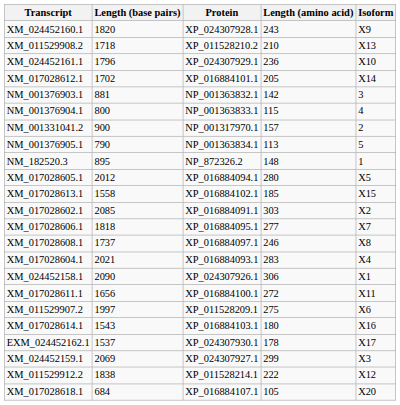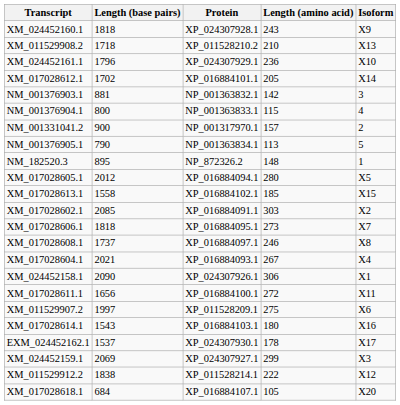 <table class="wikitable">
 <tr>
 <th>Transcript</th>
 <th>Length (base pairs)</th>
 <th>Protein</th>
 <th>Length (amino acid)</th>
 <th>Isoform</th>
 </tr>
 <tr>
 <td>XM_024452160.1</td>
-<td>1820</td>
+<td>1818</td>
 <td>XP_024307928.1</td>
 <td>243</td>
 <td>X9</td>
 </tr>
 <tr>
 <td>XM_011529908.2</td>
 <td>1718</td>
 <td>XP_011528210.2</td>
 <td>210</td>
 <td>X13</td>
 </tr>
 <tr>
 <td>XM_024452161.1</td>
 <td>1796</td>
 <td>XP_024307929.1</td>
 <td>236</td>
 <td>X10</td>
 </tr>
 <tr>
 <td>XM_017028612.1</td>
 <td>1702</td>
 <td>XP_016884101.1</td>
 <td>205</td>
 <td>X14</td>
 </tr>
 <tr>
 <td>NM_001376903.1</td>
 <td>881</td>
 <td>NP_001363832.1</td>
 <td>142</td>
 <td>3</td>
 </tr>
 <tr>
 <td>NM_001376904.1</td>
 <td>800</td>
 <td>NP_001363833.1</td>
 <td>115</td>
 <td>4</td>
 </tr>
 <tr>
 <td>NM_001331041.2</td>
 <td>900</td>
 <td>NP_001317970.1</td>
 <td>157</td>
 <td>2</td>
 </tr>
 <tr>
 <td>NM_001376905.1</td>
 <td>790</td>
 <td>NP_001363834.1</td>
 <td>113</td>
 <td>5</td>
 </tr>
 <tr>
 <td>NM_182520.3</td>
 <td>895</td>
 <td>NP_872326.2</td>
 <td>148</td>
 <td>1</td>
 </tr>
 <tr>
 <td>XM_017028605.1</td>
 <td>2012</td>
 <td>XP_016884094.1</td>
 <td>280</td>
 <td>X5</td>
 </tr>
 <tr>
 <td>XM_017028613.1</td>
 <td>1558</td>
 <td>XP_016884102.1</td>
 <td>185</td>
 <td>X15</td>
 </tr>
 <tr>
 <td>XM_017028602.1</td>
 <td>2085</td>
 <td>XP_016884091.1</td>
 <td>303</td>
 <td>X2</td>
 </tr>
 <tr>
 <td>XM_017028606.1</td>
 <td>1818</td>
 <td>XP_016884095.1</td>
-<td>277</td>
+<td>273</td>
 <td>X7</td>
 </tr>
 <tr>
 <td>XM_017028608.1</td>
 <td>1737</td>
 <td>XP_016884097.1</td>
 <td>246</td>
 <td>X8</td>
 </tr>
 <tr>
 <td>XM_017028604.1</td>
 <td>2021</td>
 <td>XP_016884093.1</td>
-<td>283</td>
+<td>267</td>
 <td>X4</td>
 </tr>
 <tr>
 <td>XM_024452158.1</td>
 <td>2090</td>
 <td>XP_024307926.1</td>
 <td>306</td>
 <td>X1</td>
 </tr>
 <tr>
 <td>XM_017028611.1</td>
 <td>1656</td>
 <td>XP_016884100.1</td>
 <td>272</td>
 <td>X11</td>
 </tr>
 <tr>
 <td>XM_011529907.2</td>
 <td>1997</td>
 <td>XP_011528209.1</td>
 <td>275</td>
 <td>X6</td>
 </tr>
 <tr>
 <td>XM_017028614.1</td>
 <td>1543</td>
 <td>XP_016884103.1</td>
 <td>180</td>
 <td>X16</td>
 </tr>
 <tr>
 <td>EXM_024452162.1</td>
 <td>1537</td>
 <td>XP_024307930.1</td>
 <td>178</td>
 <td>X17</td>
 </tr>
 <tr>
 <td>XM_024452159.1</td>
 <td>2069</td>
 <td>XP_024307927.1</td>
 <td>299</td>
 <td>X3</td>
 </tr>
 <tr>
 <td>XM_011529912.2</td>
 <td>1838</td>
 <td>XP_011528214.1</td>
 <td>222</td>
 <td>X12</td>
 </tr>
 <tr>
 <td>XM_017028618.1</td>
 <td>684</td>
 <td>XP_016884107.1</td>
 <td>105</td>
 <td>X20</td>
 </tr>
 </table>
